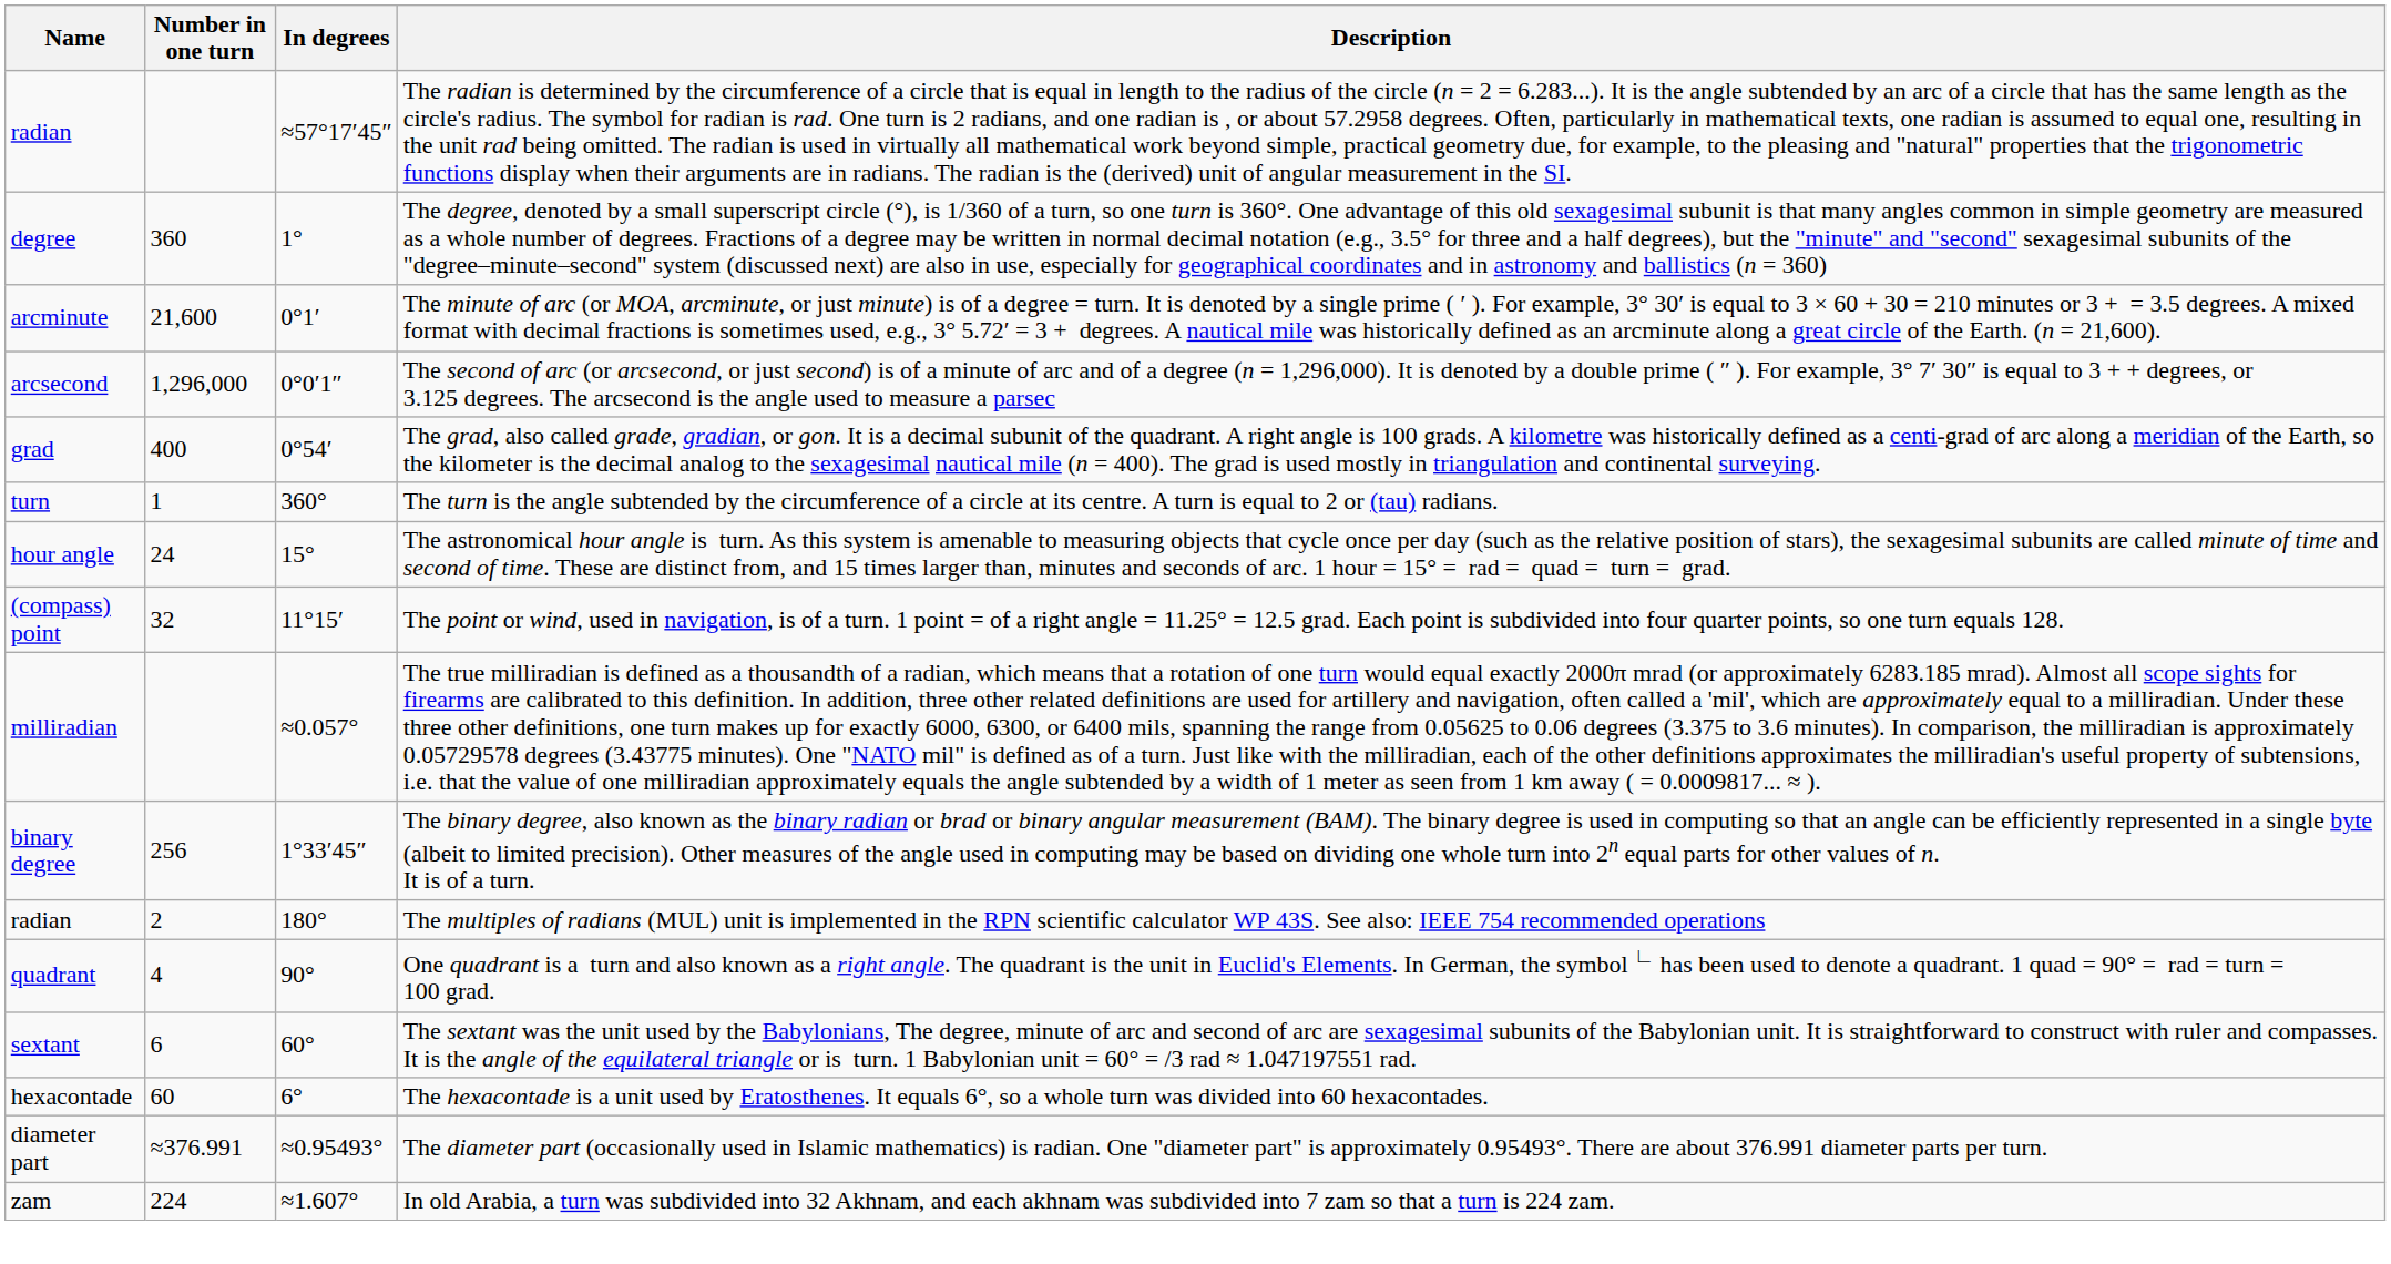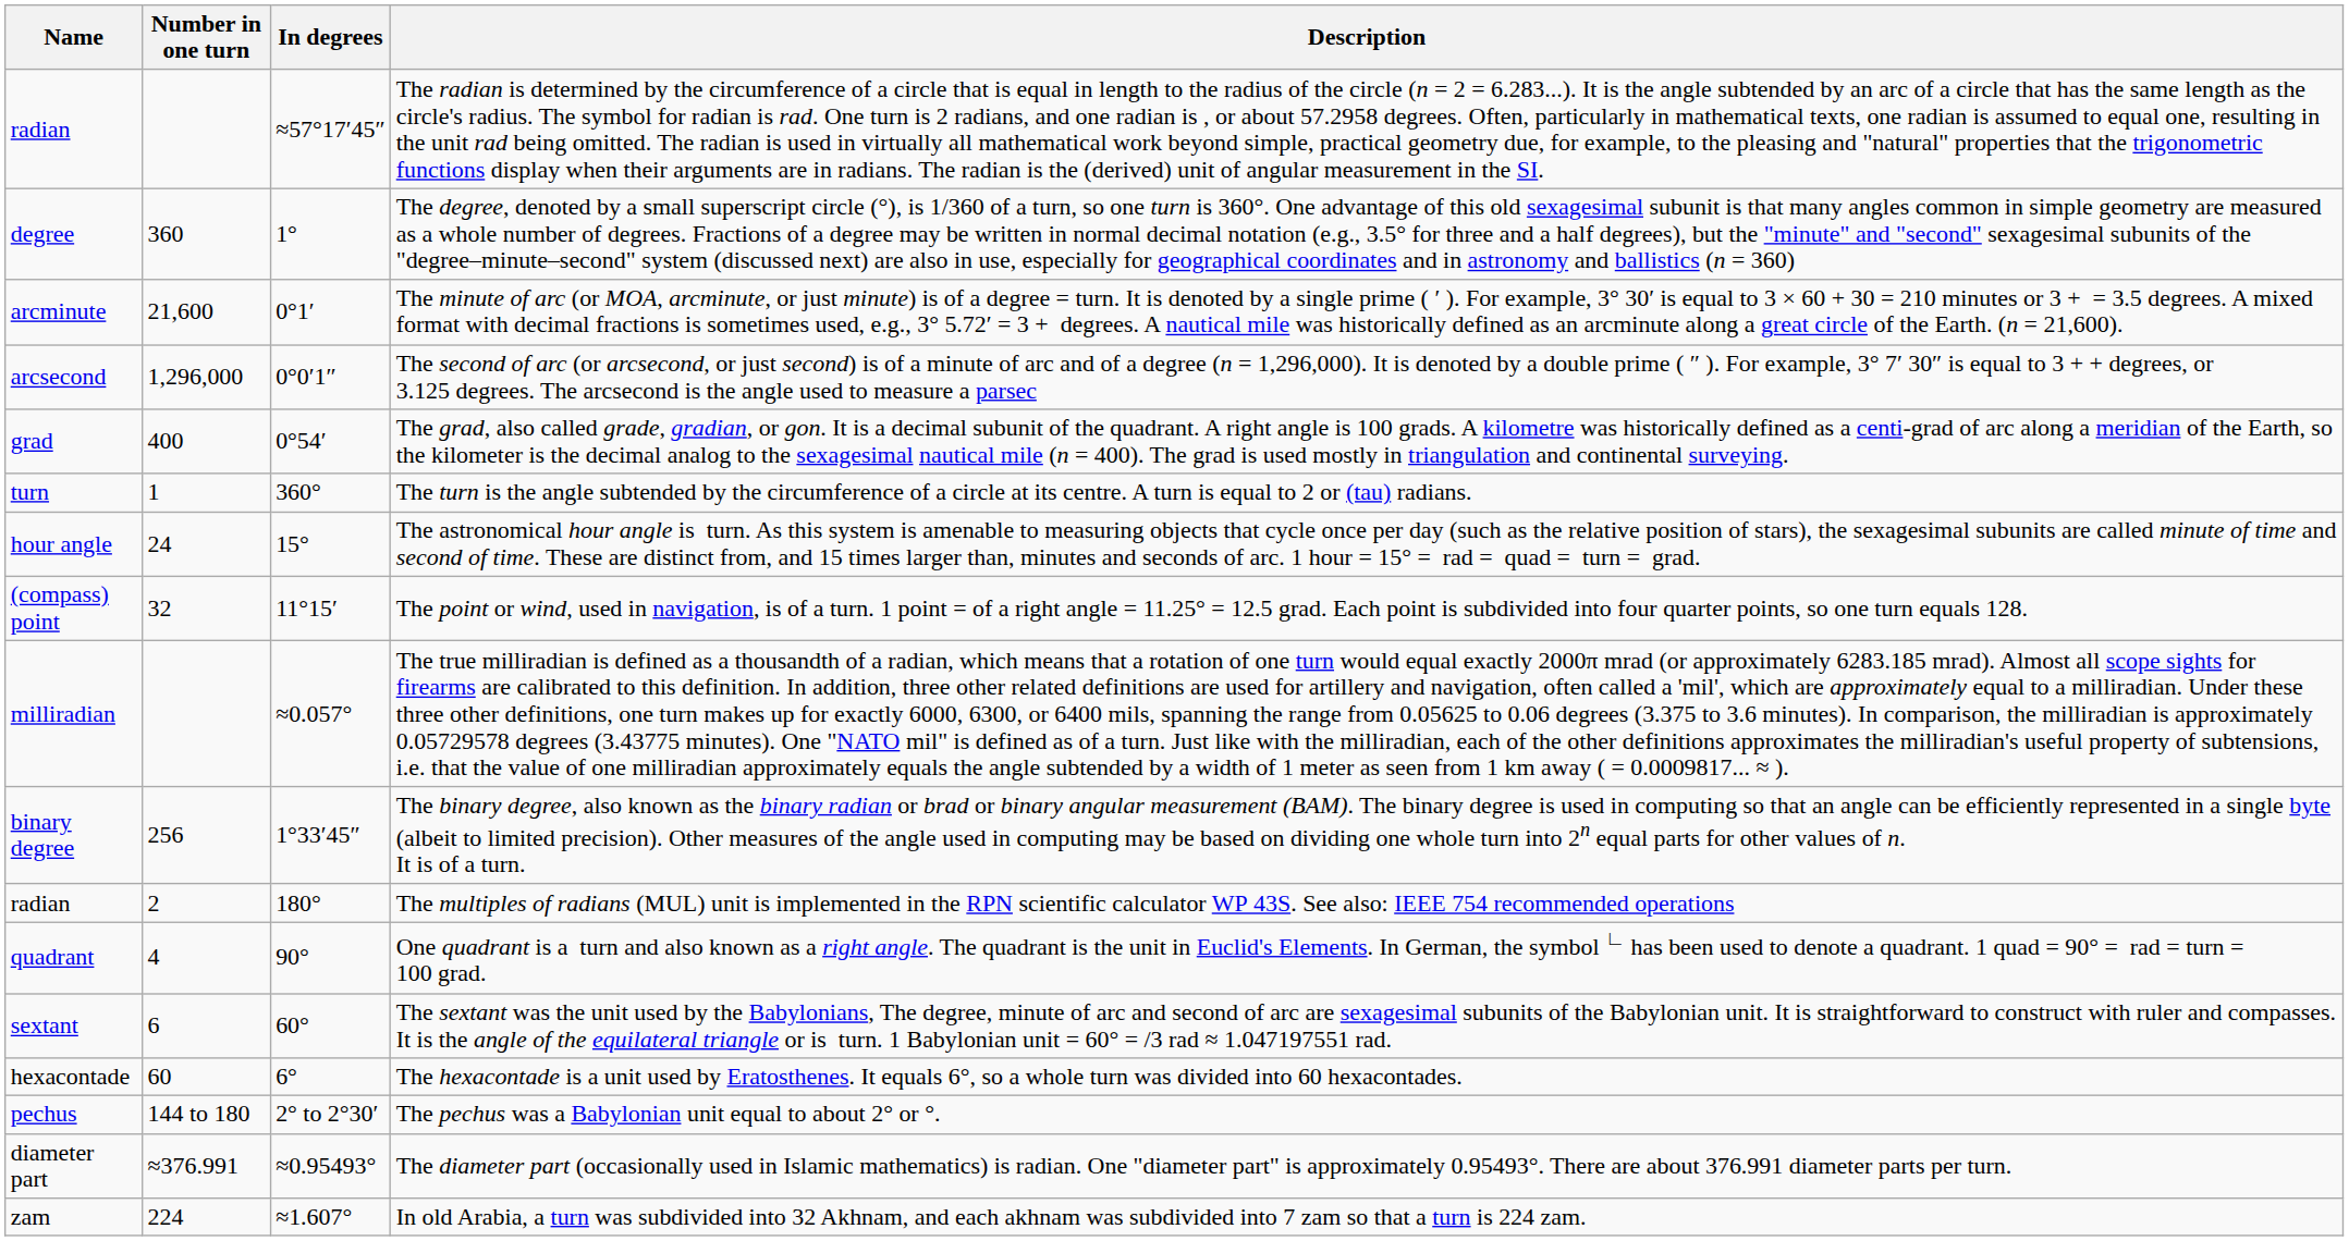 <table class = "wikitable">
 <tr>
 <th>Name</th>
 <th>Number in one turn</th>
 <th>In degrees</th>
 <th>Description</th>
 </tr>
 <tr>
 <td><a href='#'>radian</a></td>
 <td></td>
 <td>≈57°17′45″</td>
 <td>The <em>radian</em> is determined by the circumference of a circle that is equal in length to the radius of the circle (<em>n</em> = 2 = 6.283...). It is the angle subtended by an arc of a circle that has the same length as the circle's radius. The symbol for radian is <em>rad</em>. One turn is 2 radians, and one radian is , or about 57.2958 degrees. Often, particularly in mathematical texts, one radian is assumed to equal one, resulting in the unit <em>rad</em> being omitted. The radian is used in virtually all mathematical work beyond simple, practical geometry due, for example, to the pleasing and "natural" properties that the <a href='#'>trigonometric functions</a> display when their arguments are in radians. The radian is the (derived) unit of angular measurement in the <a href='#'>SI</a>.</td>
 </tr>
 <tr>
 <td><a href='#'>degree</a></td>
 <td>360</td>
 <td>1°</td>
 <td>The <em>degree</em>, denoted by a small superscript circle (°), is 1/360 of a turn, so one <em>turn</em> is 360°. One advantage of this old <a href='#'>sexagesimal</a> subunit is that many angles common in simple geometry are measured as a whole number of degrees. Fractions of a degree may be written in normal decimal notation (e.g., 3.5° for three and a half degrees), but the <a href='#'>"minute" and "second"</a> sexagesimal subunits of the "degree–minute–second" system (discussed next) are also in use, especially for <a href='#'>geographical coordinates</a> and in <a href='#'>astronomy</a> and <a href='#'>ballistics</a> (<em>n</em> = 360)</td>
 </tr>
 <tr>
 <td><a href='#'>arcminute</a></td>
 <td>21,600</td>
 <td>0°1′</td>
 <td>The <em>minute of arc</em> (or <em>MOA</em>, <em>arcminute</em>, or just <em>minute</em>) is  of a degree =  turn. It is denoted by a single prime ( ′ ). For example, 3° 30′ is equal to 3 × 60 + 30 = 210 minutes or 3 +  = 3.5 degrees. A mixed format with decimal fractions is sometimes used, e.g., 3° 5.72′ = 3 +  degrees. A <a href='#'>nautical mile</a> was historically defined as an arcminute along a <a href='#'>great circle</a> of the Earth. (<em>n</em> = 21,600).</td>
 </tr>
 <tr>
 <td><a href='#'>arcsecond</a></td>
 <td>1,296,000</td>
 <td>0°0′1″</td>
 <td>The <em>second of arc</em> (or <em>arcsecond</em>, or just <em>second</em>) is  of a minute of arc and  of a degree (<em>n</em> = 1,296,000). It is denoted by a double prime ( ″ ). For example, 3° 7′ 30″ is equal to 3 +  +  degrees, or 3.125 degrees. The arcsecond is the angle used to measure a <a href='#'>parsec</a></td>
 </tr>
 <tr>
 <td><a href='#'>grad</a></td>
 <td>400</td>
 <td>0°54′</td>
 <td>The <em>grad</em>, also called <em>grade</em>, <em><a href='#'>gradian</a></em>, or <em>gon</em>. It is a decimal subunit of the quadrant. A right angle is 100 grads. A <a href='#'>kilometre</a> was historically defined as a <a href='#'>centi</a>-grad of arc along a <a href='#'>meridian</a> of the Earth, so the kilometer is the decimal analog to the <a href='#'>sexagesimal</a> <a href='#'>nautical mile</a> (<em>n</em> = 400). The grad is used mostly in <a href='#'>triangulation</a> and continental <a href='#'>surveying</a>.</td>
 </tr>
 <tr>
 <td><a href='#'>turn</a></td>
 <td>1</td>
 <td>360°</td>
 <td>The <em>turn</em> is the angle subtended by the circumference of a circle at its centre. A turn is equal to 2 or <a href='#'> (tau)</a> radians.</td>
 </tr>
 <tr>
 <td><a href='#'>hour angle</a></td>
 <td>24</td>
 <td>15°</td>
 <td>The astronomical <em>hour angle</em> is  turn. As this system is amenable to measuring objects that cycle once per day (such as the relative position of stars), the sexagesimal subunits are called <em>minute of time</em> and <em>second of time</em>. These are distinct from, and 15 times larger than, minutes and seconds of arc. 1 hour = 15° =  rad =  quad =  turn =  grad.</td>
 </tr>
 <tr>
 <td><a href='#'>(compass) point</a></td>
 <td>32</td>
 <td>11°15′</td>
 <td>The <em>point</em> or <em>wind</em>, used in <a href='#'>navigation</a>, is  of a turn. 1 point =  of a right angle = 11.25° = 12.5 grad. Each point is subdivided into four quarter points, so one turn equals 128.</td>
 </tr>
 <tr>
 <td><a href='#'>milliradian</a></td>
 <td></td>
 <td>≈0.057°</td>
 <td>The true milliradian is defined as a thousandth of a radian, which means that a rotation of one <a href='#'>turn</a> would equal exactly 2000π mrad (or approximately 6283.185 mrad). Almost all <a href='#'>scope sights</a> for <a href='#'>firearms</a> are calibrated to this definition. In addition, three other related definitions are used for artillery and navigation, often called a 'mil', which are <em>approximately</em> equal to a milliradian. Under these three other definitions, one turn makes up for exactly 6000, 6300, or 6400 mils, spanning the range from 0.05625 to 0.06 degrees (3.375 to 3.6 minutes). In comparison, the milliradian is approximately 0.05729578 degrees (3.43775 minutes). One "<a href='#'>NATO</a> mil" is defined as  of a turn. Just like with the milliradian, each of the other definitions approximates the milliradian's useful property of subtensions, i.e. that the value of one milliradian approximately equals the angle subtended by a width of 1 meter as seen from 1 km away ( = 0.0009817... ≈ ).</td>
 </tr>
 <tr>
 <td><a href='#'>binary degree</a></td>
 <td>256</td>
 <td>1°33′45″</td>
 <td>The <em>binary degree</em>, also known as the <em><a href='#'>binary radian</a></em> or <em>brad</em> or <em>binary angular measurement (BAM)</em>. The binary degree is used in computing so that an angle can be efficiently represented in a single <a href='#'>byte</a> (albeit to limited precision). Other measures of the angle used in computing may be based on dividing one whole turn into 2<sup><em>n</em></sup> equal parts for other values of <em>n</em>.<br> It is  of a turn.</td>
 </tr>
 <tr>
 <td> radian</td>
 <td>2</td>
 <td>180°</td>
 <td>The <em>multiples of  radians</em> (MUL) unit is implemented in the <a href='#'>RPN</a> scientific calculator <a href='#'>WP&nbsp;43S</a>. See also: <a href='#'>IEEE 754 recommended operations</a></td>
 </tr>
 <tr>
 <td><a href='#'>quadrant</a></td>
 <td>4</td>
 <td>90°</td>
 <td>One <em>quadrant</em> is a  turn and also known as a <em><a href='#'>right angle</a></em>. The quadrant is the unit in <a href='#'>Euclid's Elements</a>. In German, the symbol <sup>∟</sup> has been used to denote a quadrant. 1 quad = 90° =  rad =  turn = 100 grad.</td>
 </tr>
 <tr>
 <td><a href='#'>sextant</a></td>
 <td>6</td>
 <td>60°</td>
 <td>The <em>sextant</em> was the unit used by the <a href='#'>Babylonians</a>, The degree, minute of arc and second of arc are <a href='#'>sexagesimal</a> subunits of the Babylonian unit. It is straightforward to construct with ruler and compasses. It is the <em>angle of the <a href='#'>equilateral triangle</a></em> or is  turn. 1 Babylonian unit = 60° = /3 rad ≈ 1.047197551 rad.</td>
 </tr>
 <tr>
 <td>hexacontade</td>
 <td>60</td>
 <td>6°</td>
 <td>The <em>hexacontade</em> is a unit used by <a href='#'>Eratosthenes</a>. It equals 6°, so a whole turn was divided into 60 hexacontades.</td>
 </tr>
 <tr>
+<td><a href='#'>pechus</a></td>
+<td>144 to 180</td>
+<td>2° to 2°30′</td>
+<td>The <em>pechus</em> was a <a href='#'>Babylonian</a> unit equal to about 2° or °.</td>
+</tr>
+<tr>
 <td>diameter part</td>
 <td>≈376.991</td>
 <td>≈0.95493°</td>
 <td>The <em>diameter part</em> (occasionally used in Islamic mathematics) is  radian. One "diameter part" is approximately 0.95493°. There are about 376.991 diameter parts per turn.</td>
 </tr>
 <tr>
 <td>zam</td>
 <td>224</td>
 <td>≈1.607°</td>
 <td>In old Arabia, a <a href='#'>turn</a> was subdivided into 32 Akhnam, and each akhnam was subdivided into 7 zam so that a <a href='#'>turn</a> is 224 zam.</td>
 </tr>
 </table>
